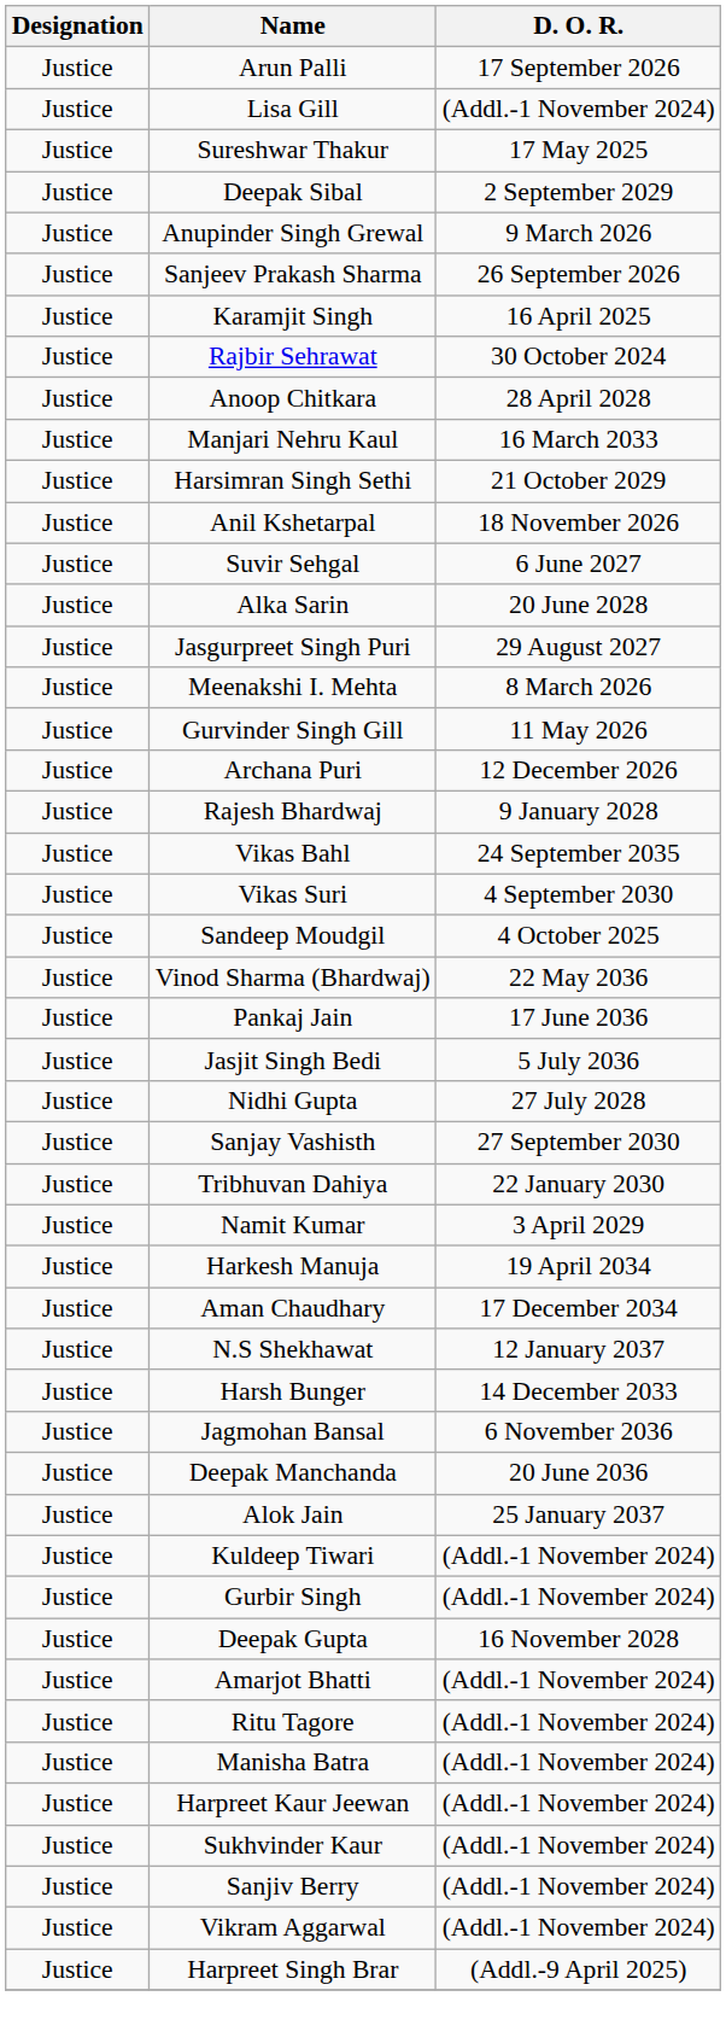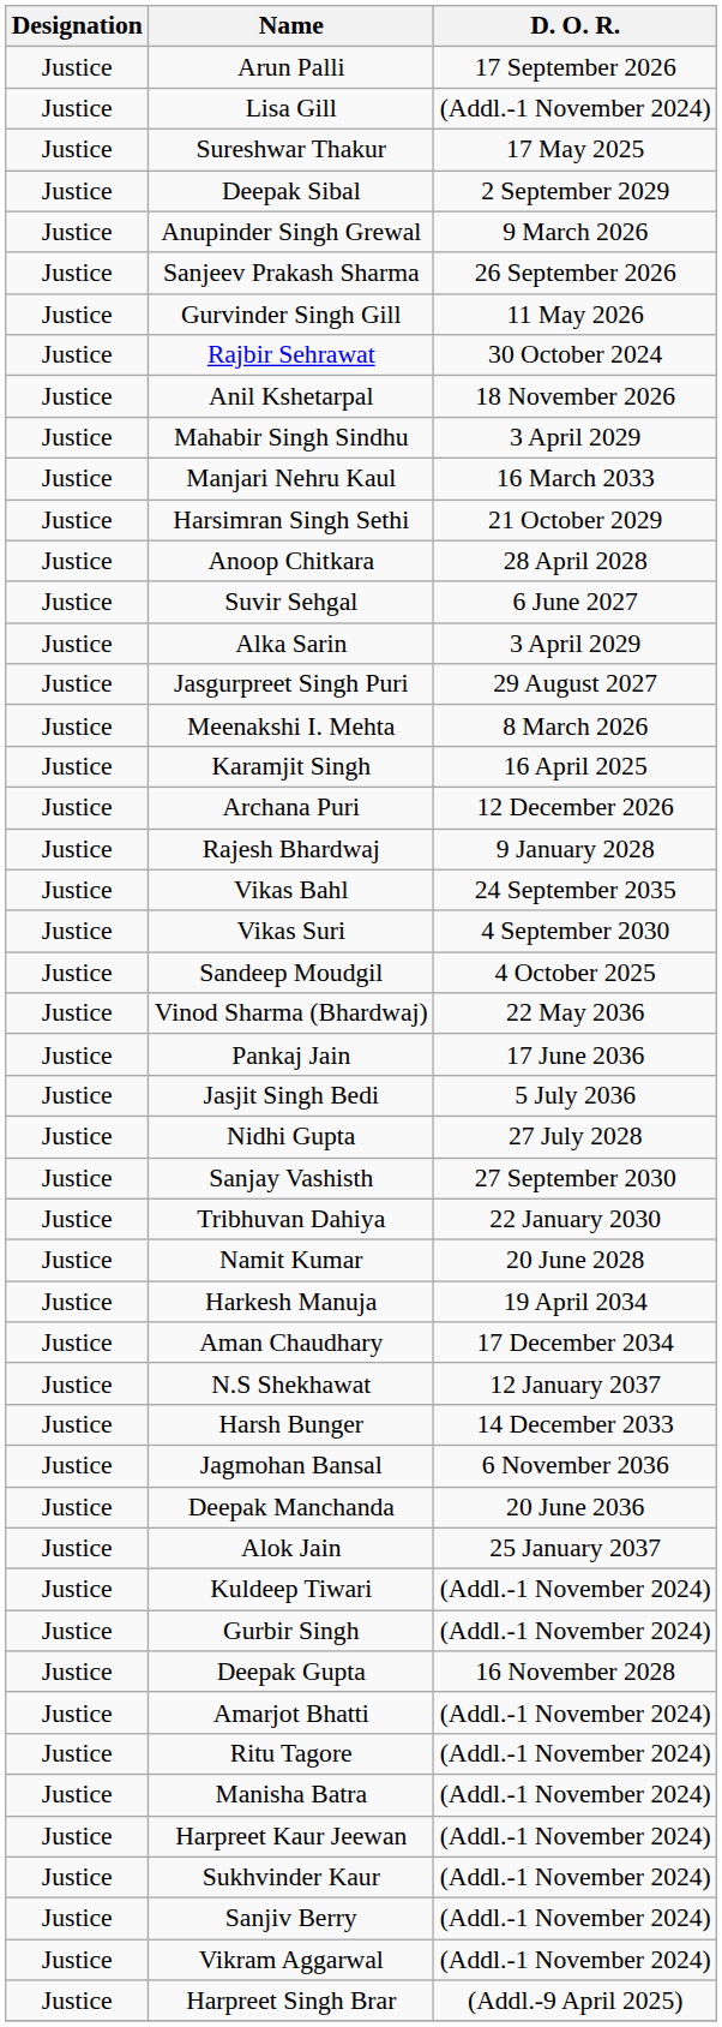 <table class="wikitable  sortable" style="text-align:center">
 <tr>
 <th>Designation</th>
 <th>Name</th>
 <th>D. O. R.</th>
 </tr>
 <tr>
 <td>Justice</td>
 <td>Arun Palli</td>
 <td>17 September 2026</td>
 </tr>
 <tr>
 <td>Justice</td>
 <td>Lisa Gill</td>
 <td>(Addl.-1 November 2024)</td>
 </tr>
 <tr>
 <td>Justice</td>
 <td>Sureshwar Thakur</td>
 <td>17 May 2025</td>
 </tr>
 <tr>
 <td>Justice</td>
 <td>Deepak Sibal</td>
 <td>2 September 2029</td>
 </tr>
 <tr>
 <td>Justice</td>
 <td>Anupinder Singh Grewal</td>
 <td>9 March 2026</td>
 </tr>
 <tr>
 <td>Justice</td>
 <td>Sanjeev Prakash Sharma</td>
 <td>26 September 2026</td>
 </tr>
 <tr>
 <td>Justice</td>
-<td>Karamjit Singh</td>
-<td>16 April 2025</td>
+<td>Gurvinder Singh Gill</td>
+<td>11 May 2026</td>
 </tr>
 <tr>
 <td>Justice</td>
 <td><a href='#'>Rajbir Sehrawat</a></td>
 <td>30 October 2024</td>
 </tr>
 <tr>
 <td>Justice</td>
-<td>Anoop Chitkara</td>
-<td>28 April 2028</td>
+<td>Anil Kshetarpal</td>
+<td>18 November 2026</td>
+</tr>
+<tr>
+<td>Justice</td>
+<td>Mahabir Singh Sindhu</td>
+<td>3 April 2029</td>
 </tr>
 <tr>
 <td>Justice</td>
 <td>Manjari Nehru Kaul</td>
 <td>16 March 2033</td>
 </tr>
 <tr>
 <td>Justice</td>
 <td>Harsimran Singh Sethi</td>
 <td>21 October 2029</td>
 </tr>
 <tr>
 <td>Justice</td>
-<td>Anil Kshetarpal</td>
-<td>18 November 2026</td>
+<td>Anoop Chitkara</td>
+<td>28 April 2028</td>
 </tr>
 <tr>
 <td>Justice</td>
 <td>Suvir Sehgal</td>
 <td>6 June 2027</td>
 </tr>
 <tr>
 <td>Justice</td>
 <td>Alka Sarin</td>
-<td>20 June 2028</td>
+<td>3 April 2029</td>
 </tr>
 <tr>
 <td>Justice</td>
 <td>Jasgurpreet Singh Puri</td>
 <td>29 August 2027</td>
 </tr>
 <tr>
 <td>Justice</td>
 <td>Meenakshi I. Mehta</td>
 <td>8 March 2026</td>
 </tr>
 <tr>
 <td>Justice</td>
-<td>Gurvinder Singh Gill</td>
-<td>11 May 2026</td>
+<td>Karamjit Singh</td>
+<td>16 April 2025</td>
 </tr>
 <tr>
 <td>Justice</td>
 <td>Archana Puri</td>
 <td>12 December 2026</td>
 </tr>
 <tr>
 <td>Justice</td>
 <td>Rajesh Bhardwaj</td>
 <td>9 January 2028</td>
 </tr>
 <tr>
 <td>Justice</td>
 <td>Vikas Bahl</td>
 <td>24 September 2035</td>
 </tr>
 <tr>
 <td>Justice</td>
 <td>Vikas Suri</td>
 <td>4 September 2030</td>
 </tr>
 <tr>
 <td>Justice</td>
 <td>Sandeep Moudgil</td>
 <td>4 October 2025</td>
 </tr>
 <tr>
 <td>Justice</td>
 <td>Vinod Sharma (Bhardwaj)</td>
 <td>22 May 2036</td>
 </tr>
 <tr>
 <td>Justice</td>
 <td>Pankaj Jain</td>
 <td>17 June 2036</td>
 </tr>
 <tr>
 <td>Justice</td>
 <td>Jasjit Singh Bedi</td>
 <td>5 July 2036</td>
 </tr>
 <tr>
 <td>Justice</td>
 <td>Nidhi Gupta</td>
 <td>27 July 2028</td>
 </tr>
 <tr>
 <td>Justice</td>
 <td>Sanjay Vashisth</td>
 <td>27 September 2030</td>
 </tr>
 <tr>
 <td>Justice</td>
 <td>Tribhuvan Dahiya</td>
 <td>22 January 2030</td>
 </tr>
 <tr>
 <td>Justice</td>
 <td>Namit Kumar</td>
-<td>3 April 2029</td>
+<td>20 June 2028</td>
 </tr>
 <tr>
 <td>Justice</td>
 <td>Harkesh Manuja</td>
 <td>19 April 2034</td>
 </tr>
 <tr>
 <td>Justice</td>
 <td>Aman Chaudhary</td>
 <td>17 December 2034</td>
 </tr>
 <tr>
 <td>Justice</td>
 <td>N.S Shekhawat</td>
 <td>12 January 2037</td>
 </tr>
 <tr>
 <td>Justice</td>
 <td>Harsh Bunger</td>
 <td>14 December 2033</td>
 </tr>
 <tr>
 <td>Justice</td>
 <td>Jagmohan Bansal</td>
 <td>6 November 2036</td>
 </tr>
 <tr>
 <td>Justice</td>
 <td>Deepak Manchanda</td>
 <td>20 June 2036</td>
 </tr>
 <tr>
 <td>Justice</td>
 <td>Alok Jain</td>
 <td>25 January 2037</td>
 </tr>
 <tr>
 <td>Justice</td>
 <td>Kuldeep Tiwari</td>
 <td>(Addl.-1 November 2024)</td>
 </tr>
 <tr>
 <td>Justice</td>
 <td>Gurbir Singh</td>
 <td>(Addl.-1 November 2024)</td>
 </tr>
 <tr>
 <td>Justice</td>
 <td>Deepak Gupta</td>
 <td>16 November 2028</td>
 </tr>
 <tr>
 <td>Justice</td>
 <td>Amarjot Bhatti</td>
 <td>(Addl.-1 November 2024)</td>
 </tr>
 <tr>
 <td>Justice</td>
 <td>Ritu Tagore</td>
 <td>(Addl.-1 November 2024)</td>
 </tr>
 <tr>
 <td>Justice</td>
 <td>Manisha Batra</td>
 <td>(Addl.-1 November 2024)</td>
 </tr>
 <tr>
 <td>Justice</td>
 <td>Harpreet Kaur Jeewan</td>
 <td>(Addl.-1 November 2024)</td>
 </tr>
 <tr>
 <td>Justice</td>
 <td>Sukhvinder Kaur</td>
 <td>(Addl.-1 November 2024)</td>
 </tr>
 <tr>
 <td>Justice</td>
 <td>Sanjiv Berry</td>
 <td>(Addl.-1 November 2024)</td>
 </tr>
 <tr>
 <td>Justice</td>
 <td>Vikram Aggarwal</td>
 <td>(Addl.-1 November 2024)</td>
 </tr>
 <tr>
 <td>Justice</td>
 <td>Harpreet Singh Brar</td>
 <td>(Addl.-9 April 2025)</td>
 </tr>
 <tr>
 </tr>
 </table>
